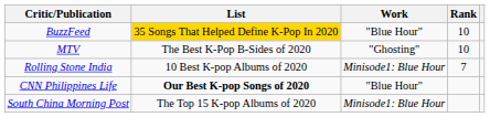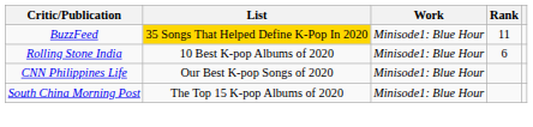 <table class="sortable wikitable" style="text-align:center">
 <tr>
 <th>Critic/Publication</th>
 <th>List</th>
 <th>Work</th>
 <th>Rank</th>
 <th class="unsortable"></th>
 </tr>
 <tr>
 <td><em><a href='#'>BuzzFeed</a></em></td>
 <td style="background: gold;">35 Songs That Helped Define K-Pop In 2020</td>
-<td>"Blue Hour"</td>
-<td>10</td>
-<td></td>
-</tr>
-<tr>
-<td><em><a href='#'>MTV</a></em></td>
-<td>The Best K-Pop B-Sides of 2020</td>
-<td>"Ghosting"</td>
-<td>10</td>
+<td><em>Minisode1: Blue Hour</em></td>
+<td>11</td>
 <td></td>
 </tr>
 <tr>
 <td><em><a href='#'>Rolling Stone India</a></em></td>
 <td>10 Best K-pop Albums of 2020</td>
 <td><em>Minisode1: Blue Hour</em></td>
-<td>7</td>
+<td>6</td>
 <td></td>
 </tr>
 <tr>
 <td><em><a href='#'>CNN Philippines Life</a></em></td>
-<td><strong>Our Best K-pop Songs of 2020</strong></td>
-<td>"Blue Hour"</td>
+<td>Our Best K-pop Songs of 2020</td>
+<td><em>Minisode1: Blue Hour</em></td>
 <td></td>
 <td></td>
 </tr>
 <tr>
 <td><em><a href='#'>South China Morning Post</a></em></td>
 <td>The Top 15 K-pop Albums of 2020</td>
 <td><em>Minisode1: Blue Hour</em></td>
 <td></td>
 <td></td>
 </tr>
 </table>
